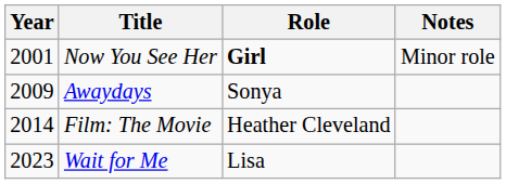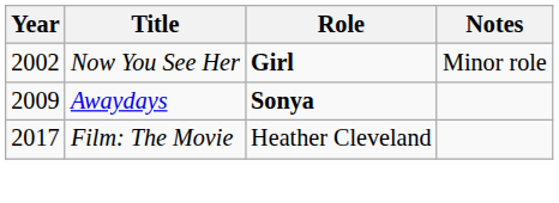 <table class="wikitable unsortable">
 <tr>
 <th>Year</th>
 <th>Title</th>
 <th>Role</th>
 <th>Notes</th>
 </tr>
 <tr>
-<td>2001</td>
+<td>2002</td>
 <td><em>Now You See Her</em></td>
 <td><strong>Girl</strong></td>
 <td>Minor role</td>
 </tr>
 <tr>
 <td>2009</td>
 <td><em><a href='#'>Awaydays</a></em></td>
-<td>Sonya</td>
+<td><strong>Sonya</strong></td>
 <td></td>
 </tr>
 <tr>
-<td>2014</td>
+<td>2017</td>
 <td><em>Film: The Movie</em></td>
 <td>Heather Cleveland</td>
 <td></td>
 </tr>
-<tr>
-<td>2023</td>
-<td><em><a href='#'>Wait for Me</a></em></td>
-<td>Lisa</td>
-<td></td>
-</tr>
 </table>
